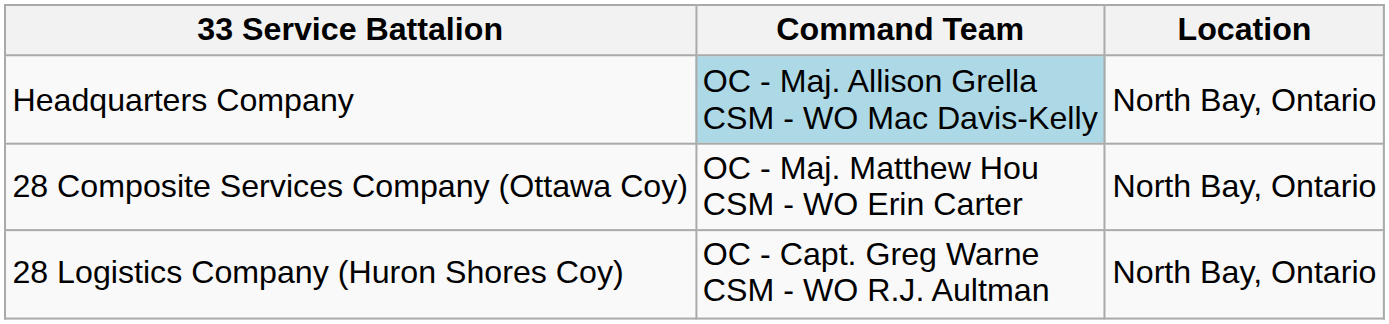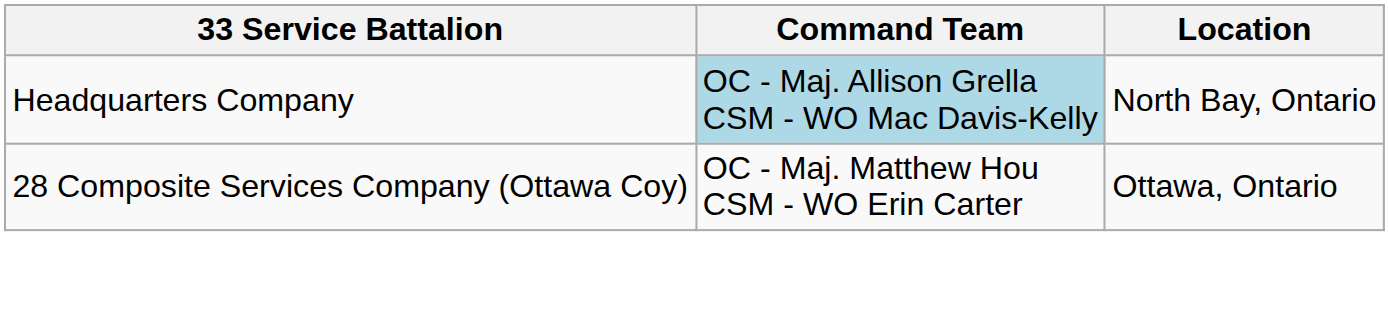 <table class="wikitable">
 <tr>
 <th>33 Service Battalion</th>
 <th>Command Team</th>
 <th>Location</th>
 </tr>
 <tr>
 <td>Headquarters Company</td>
 <td style="background: lightblue;">OC - Maj. Allison Grella<br>CSM - WO Mac Davis-Kelly</td>
 <td>North Bay, Ontario</td>
 </tr>
 <tr>
 <td>28 Composite Services Company (Ottawa Coy)</td>
 <td>OC - Maj. Matthew Hou<br>CSM - WO Erin Carter</td>
-<td>North Bay, Ontario</td>
-</tr>
-<tr>
-<td>28 Logistics Company (Huron Shores Coy)</td>
-<td>OC - Capt. Greg Warne<br>CSM - WO R.J. Aultman</td>
-<td>North Bay, Ontario</td>
+<td>Ottawa, Ontario</td>
 </tr>
 </table>
